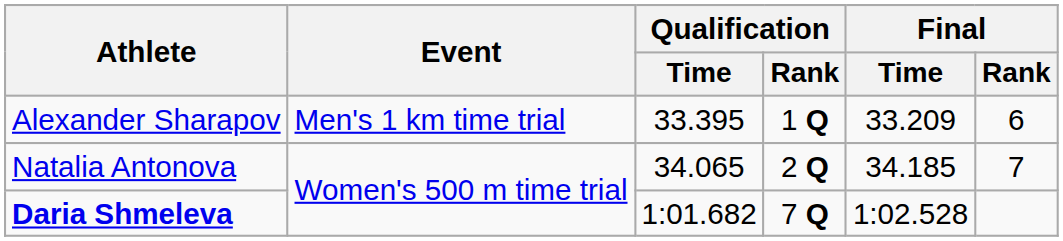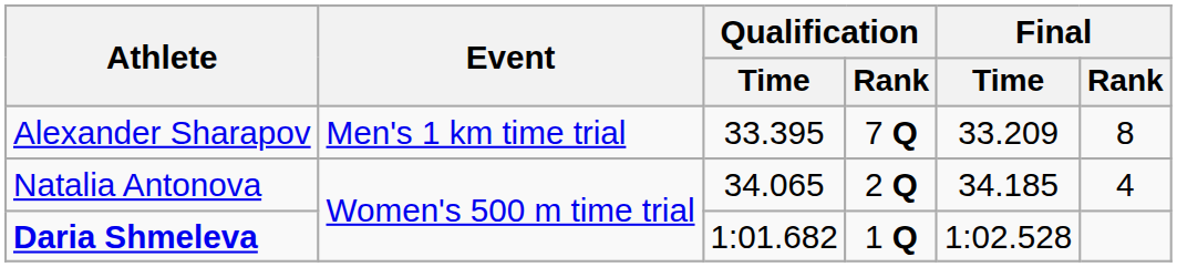 <table class="wikitable" style="text-align:center; font-size:90%">
 <tr>
 <th rowspan=2>Athlete</th>
 <th rowspan=2>Event</th>
 <th colspan=2>Qualification</th>
 <th colspan=2>Final</th>
 </tr>
 <tr style="font-size:95%">
 <th>Time</th>
 <th>Rank</th>
 <th>Time</th>
 <th>Rank</th>
 </tr>
 <tr>
 <td align=left><a href='#'>Alexander Sharapov</a></td>
 <td align=left><a href='#'>Men's 1 km time trial</a></td>
 <td>33.395</td>
-<td>1 <strong>Q</strong></td>
+<td>7 <strong>Q</strong></td>
 <td>33.209</td>
-<td>6</td>
+<td>8</td>
 </tr>
 <tr>
 <td align=left><a href='#'>Natalia Antonova</a></td>
 <td rowspan=2 align=left><a href='#'>Women's 500 m time trial</a></td>
 <td>34.065</td>
 <td>2 <strong>Q</strong></td>
 <td>34.185</td>
-<td>7</td>
+<td>4</td>
 </tr>
 <tr>
 <td align=left><strong><a href='#'>Daria Shmeleva</a></strong></td>
 <td>1:01.682</td>
-<td>7 <strong>Q</strong></td>
+<td>1 <strong>Q</strong></td>
 <td>1:02.528</td>
 <td></td>
 </tr>
 </table>
